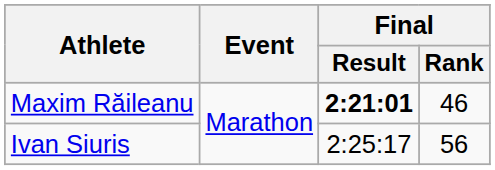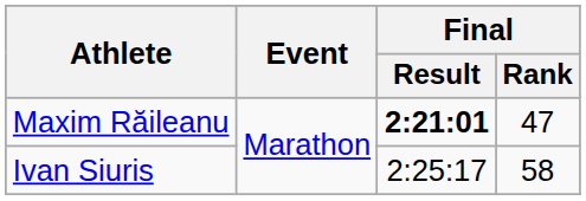 <table class="wikitable" style="font-size:90%">
 <tr>
 <th rowspan="2">Athlete</th>
 <th rowspan="2">Event</th>
 <th colspan="2">Final</th>
 </tr>
 <tr style="font-size:95%">
 <th>Result</th>
 <th>Rank</th>
 </tr>
 <tr align=center>
 <td align=left><a href='#'>Maxim Răileanu</a></td>
 <td align=left rowspan=2><a href='#'>Marathon</a></td>
 <td><strong>2:21:01</strong></td>
-<td>46</td>
+<td>47</td>
 </tr>
 <tr align=center>
 <td align=left><a href='#'>Ivan Siuris</a></td>
 <td>2:25:17</td>
-<td>56</td>
+<td>58</td>
 </tr>
 </table>
